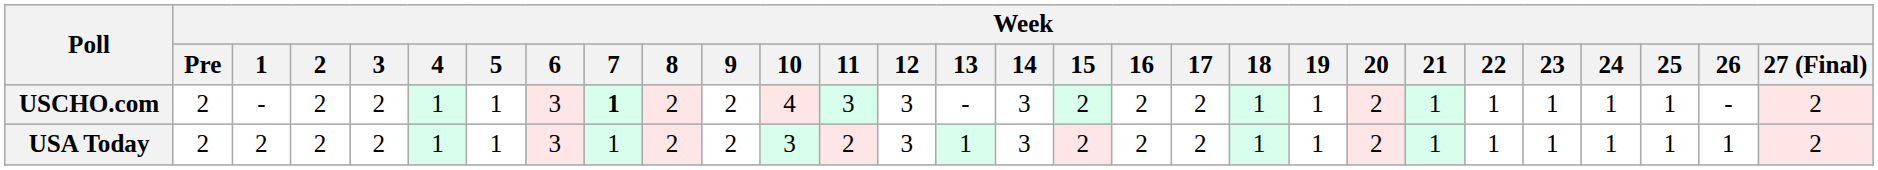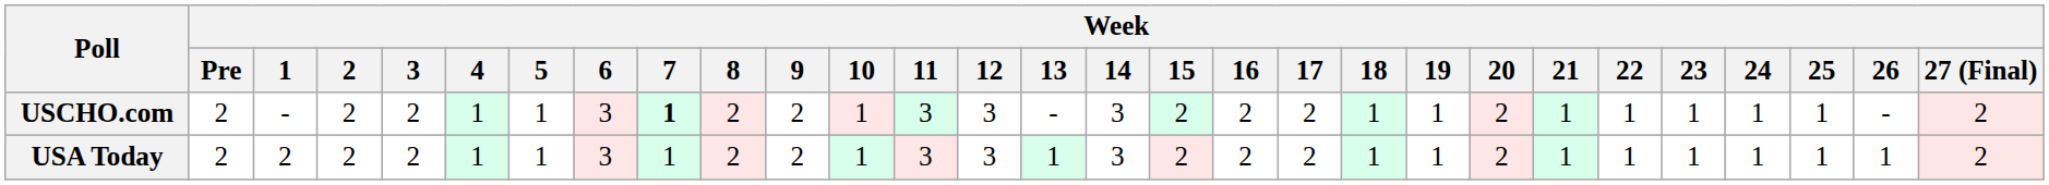 <table class="wikitable" style="white-space:nowrap;">
 <tr>
 <th scope="col" width="100" rowspan="2">Poll</th>
 <th colspan="28">Week</th>
 </tr>
 <tr>
 <th scope="col" width="30">Pre</th>
 <th scope="col" width="30">1</th>
 <th scope="col" width="30">2</th>
 <th scope="col" width="30">3</th>
 <th scope="col" width="30">4</th>
 <th scope="col" width="30">5</th>
 <th scope="col" width="30">6</th>
 <th scope="col" width="30">7</th>
 <th scope="col" width="30">8</th>
 <th scope="col" width="30">9</th>
 <th scope="col" width="30">10</th>
 <th scope="col" width="30">11</th>
 <th scope="col" width="30">12</th>
 <th scope="col" width="30">13</th>
 <th scope="col" width="30">14</th>
 <th scope="col" width="30">15</th>
 <th scope="col" width="30">16</th>
 <th scope="col" width="30">17</th>
 <th scope="col" width="30">18</th>
 <th scope="col" width="30">19</th>
 <th scope="col" width="30">20</th>
 <th scope="col" width="30">21</th>
 <th scope="col" width="30">22</th>
 <th scope="col" width="30">23</th>
 <th scope="col" width="30">24</th>
 <th scope="col" width="30">25</th>
 <th scope="col" width="30">26</th>
 <th scope="col" width="30">27 (Final)</th>
 </tr>
 <tr style="text-align:center;">
 <th>USCHO.com</th>
 <td bgcolor=FFFFFF>2 </td>
 <td bgcolor=FFFFFF>-</td>
 <td bgcolor=FFFFFF>2 </td>
 <td bgcolor=FFFFFF>2 </td>
 <td bgcolor=D8FFEB>1 </td>
 <td bgcolor=FFFFFF>1 </td>
 <td bgcolor=FFE6E6>3 </td>
 <td bgcolor=D8FFEB><strong>1 </strong></td>
 <td bgcolor=FFE6E6>2 </td>
 <td bgcolor=FFFFFF>2 </td>
-<td bgcolor=FFE6E6>4 </td>
+<td bgcolor=FFE6E6>1 </td>
 <td bgcolor=D8FFEB>3 </td>
 <td bgcolor=FFFFFF>3 </td>
 <td bgcolor=FFFFFF>-</td>
 <td bgcolor=FFFFFF>3 </td>
 <td bgcolor=D8FFEB>2 </td>
 <td bgcolor=FFFFFF>2 </td>
 <td bgcolor=FFFFFF>2 </td>
 <td bgcolor=D8FFEB>1 </td>
 <td bgcolor=FFFFFF>1 </td>
 <td bgcolor=FFE6E6>2 </td>
 <td bgcolor=D8FFEB>1 </td>
 <td bgcolor=FFFFFF>1 </td>
 <td bgcolor=FFFFFF>1 </td>
 <td bgcolor=FFFFFF>1 </td>
 <td bgcolor=FFFFFF>1 </td>
 <td bgcolor=FFFFFF>-</td>
 <td bgcolor=FFE6E6>2</td>
 </tr>
 <tr style="text-align:center;">
 <th>USA Today</th>
 <td bgcolor=FFFFFF>2 </td>
 <td bgcolor=FFFFFF>2 </td>
 <td bgcolor=FFFFFF>2 </td>
 <td bgcolor=FFFFFF>2 </td>
 <td bgcolor=D8FFEB>1 </td>
 <td bgcolor=FFFFFF>1 </td>
 <td bgcolor=FFE6E6>3 </td>
 <td bgcolor=D8FFEB>1 </td>
 <td bgcolor=FFE6E6>2 </td>
 <td bgcolor=FFFFFF>2 </td>
-<td bgcolor=D8FFEB>3 </td>
-<td bgcolor=FFE6E6>2 </td>
+<td bgcolor=D8FFEB>1 </td>
+<td bgcolor=FFE6E6>3 </td>
 <td bgcolor=FFFFFF>3 </td>
 <td bgcolor=D8FFEB>1 </td>
 <td bgcolor=FFFFFF>3 </td>
 <td bgcolor=FFE6E6>2 </td>
 <td bgcolor=FFFFFF>2 </td>
 <td bgcolor=FFFFFF>2 </td>
 <td bgcolor=D8FFEB>1 </td>
 <td bgcolor=FFFFFF>1 </td>
 <td bgcolor=FFE6E6>2 </td>
 <td bgcolor=D8FFEB>1 </td>
 <td bgcolor=FFFFFF>1 </td>
 <td bgcolor=FFFFFF>1 </td>
 <td bgcolor=FFFFFF>1 </td>
 <td bgcolor=FFFFFF>1 </td>
 <td bgcolor=FFFFFF>1 </td>
 <td bgcolor=FFE6E6>2</td>
 </tr>
 </table>
